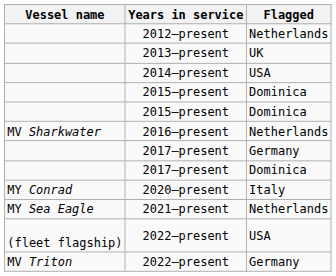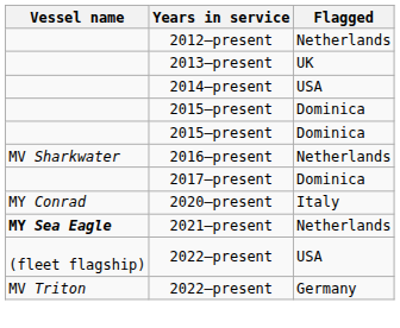 <table class="wikitable plainrowheaders">
 <tr>
 <th scope="col">Vessel name</th>
 <th scope="col">Years in service</th>
 <th scope="col">Flagged</th>
 </tr>
 <tr>
 <td scope="row"></td>
 <td style="text-align:center;">2012–present</td>
 <td>Netherlands</td>
 </tr>
 <tr>
 <td scope="row"></td>
 <td style="text-align:center;">2013–present</td>
 <td>UK</td>
 </tr>
 <tr>
 <td scope="row"></td>
 <td style="text-align:center;">2014–present</td>
 <td>USA</td>
 </tr>
 <tr>
 <td scope="row"> </td>
 <td style="text-align:center;">2015–present</td>
 <td>Dominica</td>
 </tr>
 <tr>
 <td scope="row"></td>
 <td style="text-align:center;">2015–present</td>
 <td>Dominica</td>
 </tr>
 <tr>
 <td>MV <em>Sharkwater</em></td>
 <td style="text-align:center;">2016–present</td>
 <td>Netherlands</td>
 </tr>
 <tr>
 <td scope="row"></td>
 <td style="text-align:center;">2017–present</td>
-<td>Germany</td>
-</tr>
-<tr>
-<td scope="row"></td>
-<td style="text-align:center;">2017–present</td>
 <td>Dominica</td>
 </tr>
 <tr>
 <td>MY <em>Conrad</em></td>
 <td style="text-align:center;">2020–present</td>
 <td>Italy</td>
 </tr>
 <tr>
-<td>MY <em>Sea Eagle</em></td>
+<td><strong>MY <em>Sea Eagle</em></strong></td>
 <td style="text-align:center;">2021–present</td>
 <td>Netherlands</td>
 </tr>
 <tr>
 <td scope="row"><br>(fleet flagship)</td>
 <td style="text-align:center;">2022–present</td>
 <td>USA</td>
 </tr>
 <tr>
 <td>MV <em>Triton</em></td>
 <td style="text-align:center;">2022–present</td>
 <td>Germany</td>
 </tr>
 </table>
